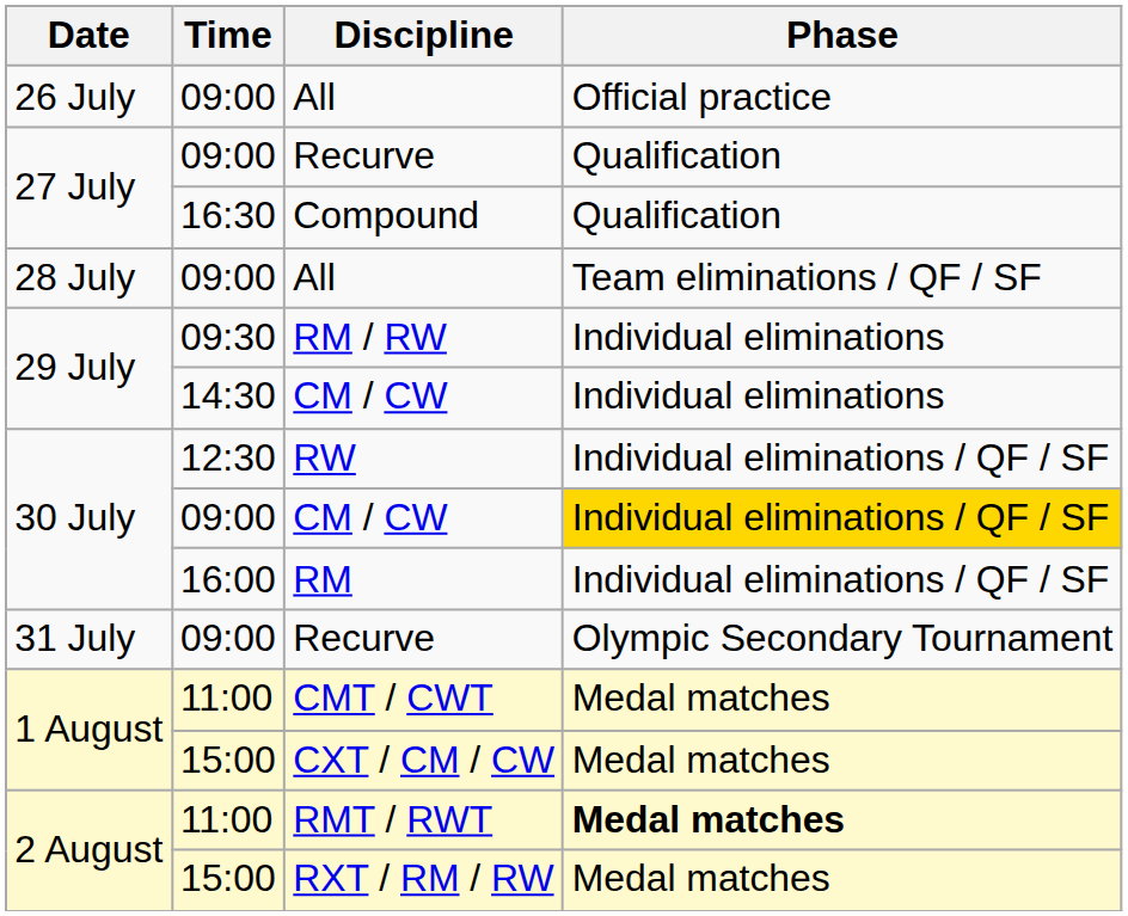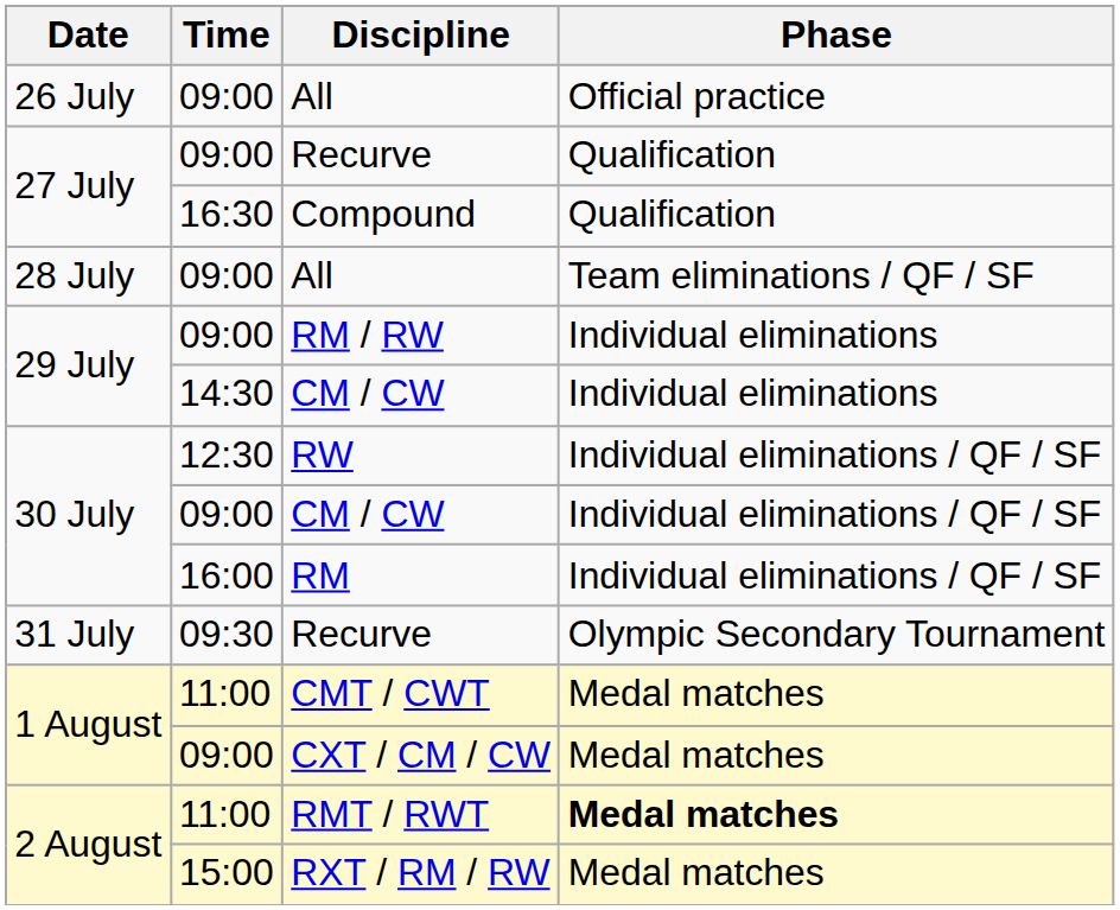 <table class=wikitable>
 <tr>
 <th>Date</th>
 <th>Time</th>
 <th>Discipline</th>
 <th>Phase</th>
 </tr>
 <tr>
 <td>26 July</td>
 <td>09:00</td>
 <td>All</td>
 <td>Official practice</td>
 </tr>
 <tr>
 <td rowspan=2>27 July</td>
 <td>09:00</td>
 <td>Recurve</td>
 <td>Qualification</td>
 </tr>
 <tr>
 <td>16:30</td>
 <td>Compound</td>
 <td>Qualification</td>
 </tr>
 <tr>
 <td>28 July</td>
 <td>09:00</td>
 <td>All</td>
 <td>Team eliminations / QF / SF</td>
 </tr>
 <tr>
 <td rowspan=2>29 July</td>
-<td>09:30</td>
+<td>09:00</td>
 <td><a href='#'>RM</a> / <a href='#'>RW</a></td>
 <td>Individual eliminations</td>
 </tr>
 <tr>
 <td>14:30</td>
 <td><a href='#'>CM</a> / <a href='#'>CW</a></td>
 <td>Individual eliminations</td>
 </tr>
 <tr>
 <td rowspan=3>30 July</td>
 <td>12:30</td>
 <td><a href='#'>RW</a></td>
 <td>Individual eliminations / QF / SF</td>
 </tr>
 <tr>
 <td>09:00</td>
 <td><a href='#'>CM</a> / <a href='#'>CW</a></td>
-<td style="background: gold;">Individual eliminations / QF / SF</td>
+<td>Individual eliminations / QF / SF</td>
 </tr>
 <tr>
 <td>16:00</td>
 <td><a href='#'>RM</a></td>
 <td>Individual eliminations / QF / SF</td>
 </tr>
 <tr>
 <td>31 July</td>
-<td>09:00</td>
+<td>09:30</td>
 <td>Recurve</td>
 <td>Olympic Secondary Tournament</td>
 </tr>
 <tr style=background:lemonchiffon>
 <td rowspan=2>1 August</td>
 <td>11:00</td>
 <td><a href='#'>CMT</a> / <a href='#'>CWT</a></td>
 <td>Medal matches</td>
 </tr>
 <tr style=background:lemonchiffon>
-<td>15:00</td>
+<td>09:00</td>
 <td><a href='#'>CXT</a> / <a href='#'>CM</a> / <a href='#'>CW</a></td>
 <td>Medal matches</td>
 </tr>
 <tr style=background:lemonchiffon>
 <td rowspan=2>2 August</td>
 <td>11:00</td>
 <td><a href='#'>RMT</a> / <a href='#'>RWT</a></td>
 <td><strong>Medal matches</strong></td>
 </tr>
 <tr style=background:lemonchiffon>
 <td>15:00</td>
 <td><a href='#'>RXT</a> / <a href='#'>RM</a> / <a href='#'>RW</a></td>
 <td>Medal matches</td>
 </tr>
 <tr>
 </tr>
 </table>
